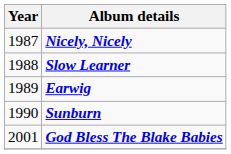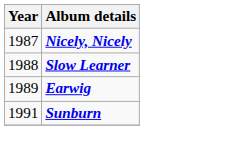 <table class="wikitable" style="text-align:center;">
 <tr>
 <th rowspan="1">Year</th>
 <th rowspan="1">Album details</th>
 </tr>
 <tr>
 <td>1987</td>
 <td align="left"><strong><em><a href='#'>Nicely, Nicely</a></em></strong><br></td>
 </tr>
 <tr>
 <td>1988</td>
 <td align="left"><strong><em><a href='#'>Slow Learner</a></em></strong><br></td>
 </tr>
 <tr>
 <td>1989</td>
 <td align="left"><strong><em><a href='#'>Earwig</a></em></strong><br></td>
 </tr>
 <tr>
-<td>1990</td>
+<td>1991</td>
 <td align="left"><strong><em><a href='#'>Sunburn</a></em></strong><br></td>
-</tr>
-<tr>
-<td>2001</td>
-<td align="left"><strong><em><a href='#'>God Bless The Blake Babies</a></em></strong><br></td>
 </tr>
 <tr>
 </tr>
 </table>
